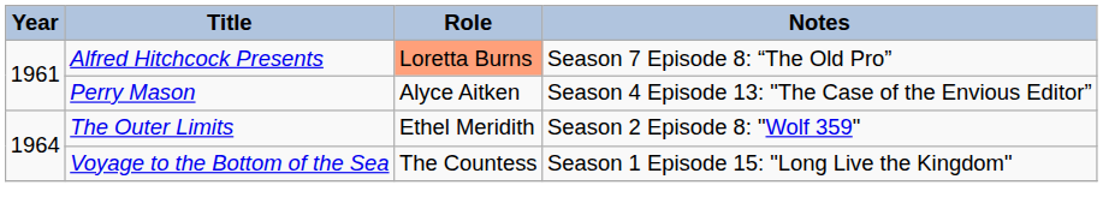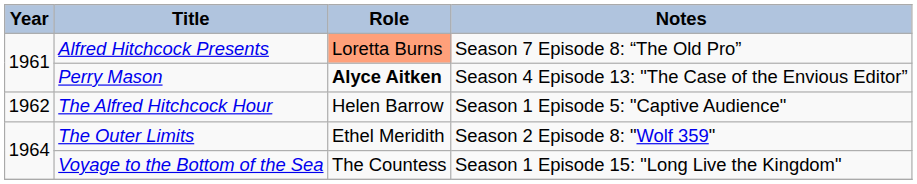 <table class="wikitable">
 <tr>
 <th style="background:#B0C4DE;">Year</th>
 <th style="background:#B0C4DE;">Title</th>
 <th style="background:#B0C4DE;">Role</th>
 <th style="background:#B0C4DE;">Notes</th>
 </tr>
 <tr>
 <td rowspan=2>1961</td>
 <td><em><a href='#'>Alfred Hitchcock Presents</a></em></td>
 <td style="background: lightsalmon;">Loretta Burns</td>
 <td>Season 7 Episode 8: “The Old Pro”</td>
 </tr>
 <tr>
 <td><em><a href='#'>Perry Mason</a></em></td>
-<td>Alyce Aitken</td>
+<td><strong>Alyce Aitken</strong></td>
 <td>Season 4 Episode 13: "The Case of the Envious Editor”</td>
+</tr>
+<tr>
+<td rowspan=1>1962</td>
+<td><em><a href='#'>The Alfred Hitchcock Hour</a></em></td>
+<td>Helen Barrow</td>
+<td>Season 1 Episode 5: "Captive Audience"</td>
 </tr>
 <tr>
 <td rowspan=2>1964</td>
 <td><em><a href='#'>The Outer Limits</a></em></td>
 <td>Ethel Meridith</td>
 <td>Season 2 Episode 8: "<a href='#'>Wolf 359</a>"</td>
 </tr>
 <tr>
 <td><a href='#'><em>Voyage to the Bottom of the Sea</em></a></td>
 <td>The Countess</td>
 <td>Season 1 Episode 15: "Long Live the Kingdom" </td>
 </tr>
 <tr>
 </tr>
 </table>
